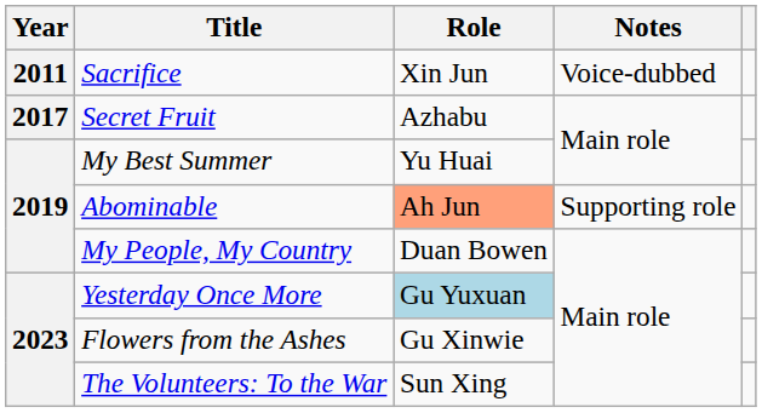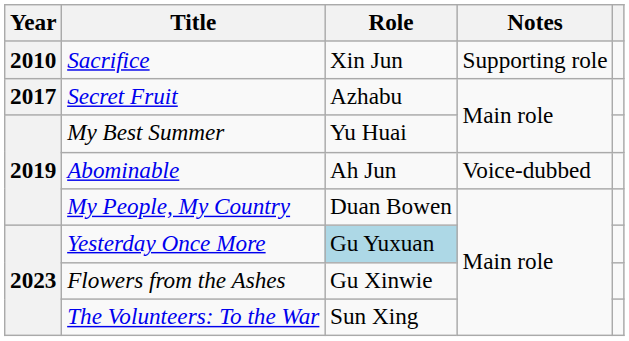 <table class="wikitable sortable plainrowheaders">
 <tr>
 <th scope="col">Year</th>
 <th scope="col">Title</th>
 <th scope="col">Role</th>
 <th scope="col">Notes</th>
 <th scope="col" class="unsortable"></th>
 </tr>
 <tr>
-<th scope="row">2011</th>
+<th scope="row">2010</th>
 <td><em><a href='#'>Sacrifice</a></em></td>
 <td>Xin Jun</td>
-<td>Voice-dubbed</td>
+<td>Supporting role</td>
 <td></td>
 </tr>
 <tr>
 <th scope="row">2017</th>
 <td><em><a href='#'>Secret Fruit</a></em></td>
 <td>Azhabu</td>
 <td rowspan="2">Main role</td>
 <td></td>
 </tr>
 <tr>
 <th scope="row" rowspan="3">2019</th>
 <td><em>My Best Summer</em></td>
 <td>Yu Huai</td>
 <td></td>
 </tr>
 <tr>
 <td><em><a href='#'>Abominable</a></em></td>
-<td style="background: lightsalmon;">Ah Jun</td>
-<td>Supporting role</td>
+<td>Ah Jun</td>
+<td>Voice-dubbed</td>
 <td></td>
 </tr>
 <tr>
 <td><em><a href='#'>My People, My Country</a></em></td>
 <td>Duan Bowen</td>
 <td rowspan="4">Main role</td>
 <td></td>
 </tr>
 <tr>
 <th rowspan="3" scope="row">2023</th>
 <td><em><a href='#'>Yesterday Once More</a></em></td>
 <td style="background: lightblue;">Gu Yuxuan</td>
 <td></td>
 </tr>
 <tr>
 <td><em>Flowers from the Ashes</em></td>
 <td>Gu Xinwie</td>
 <td></td>
 </tr>
 <tr>
 <td><em><a href='#'>The Volunteers: To the War</a></em></td>
 <td>Sun Xing</td>
 <td></td>
 </tr>
 </table>
